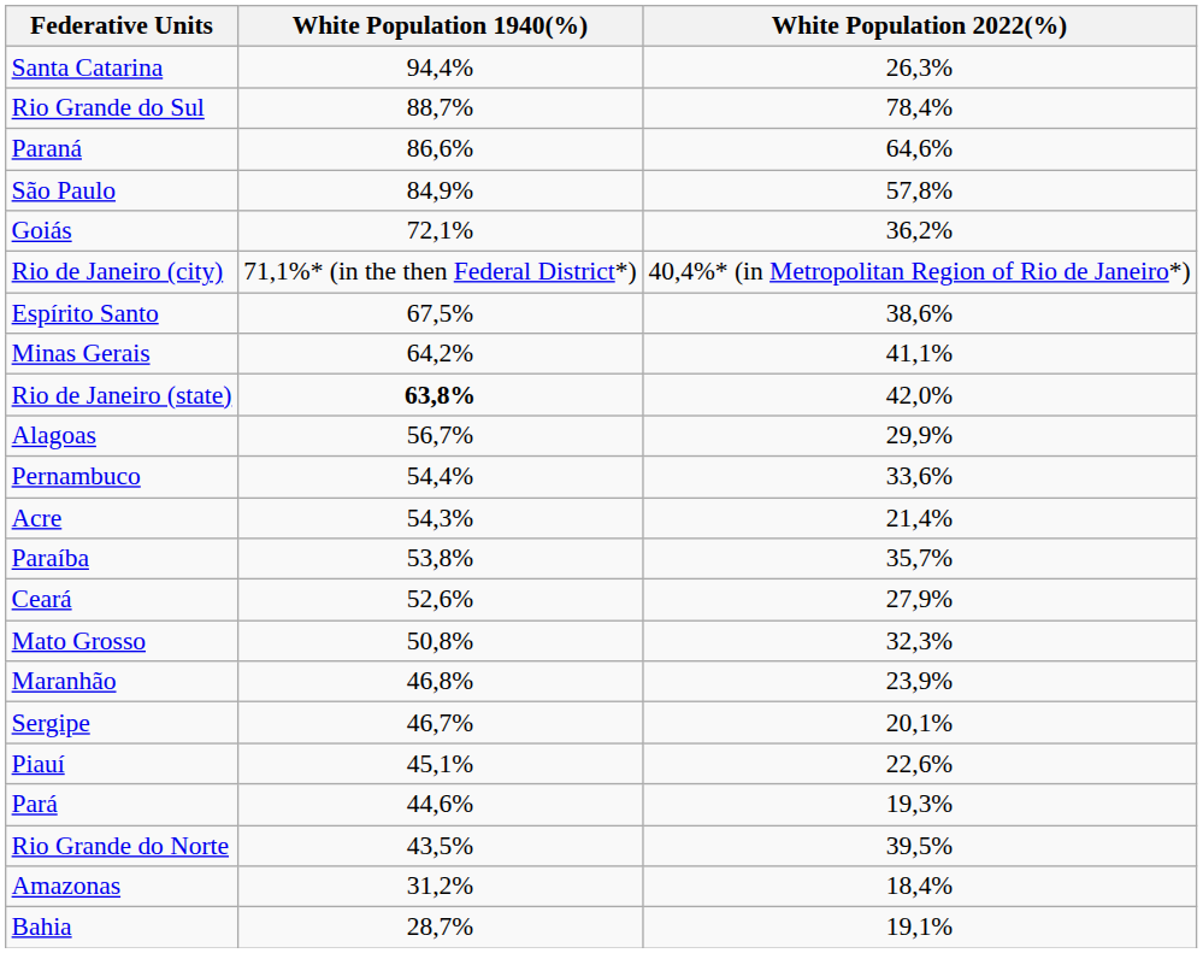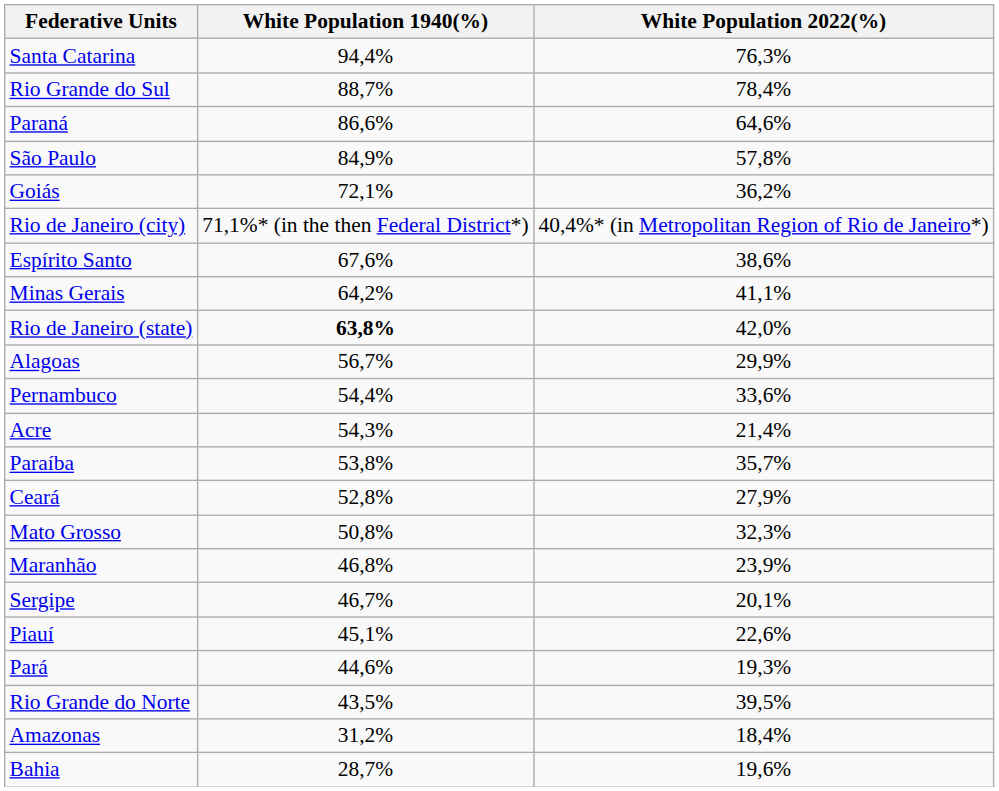 <table class="wikitable sortable" style="float:center; text-align:center;">
 <tr>
 <th>Federative Units</th>
 <th>White Population 1940(%)</th>
 <th>White Population 2022(%)</th>
 </tr>
 <tr>
 <td align="left"><a href='#'>Santa Catarina</a></td>
 <td>94,4%</td>
-<td>26,3%</td>
+<td>76,3%</td>
 </tr>
 <tr>
 <td align="left"><a href='#'>Rio Grande do Sul</a></td>
 <td>88,7%</td>
 <td>78,4%</td>
 </tr>
 <tr>
 <td align="left"><a href='#'>Paraná</a></td>
 <td>86,6%</td>
 <td>64,6%</td>
 </tr>
 <tr>
 <td align="left"><a href='#'>São Paulo</a></td>
 <td>84,9%</td>
 <td>57,8%</td>
 </tr>
 <tr>
 <td align="left"><a href='#'>Goiás</a></td>
 <td>72,1%</td>
 <td>36,2%</td>
 </tr>
 <tr>
 <td align="left"><a href='#'>Rio de Janeiro (city)</a></td>
 <td>71,1%* (in the then <a href='#'>Federal District</a>*)</td>
 <td>40,4%* (in <a href='#'>Metropolitan Region of Rio de Janeiro</a>*)</td>
 </tr>
 <tr>
 <td align="left"><a href='#'>Espírito Santo</a></td>
-<td>67,5%</td>
+<td>67,6%</td>
 <td>38,6%</td>
 </tr>
 <tr>
 <td align="left"><a href='#'>Minas Gerais</a></td>
 <td>64,2%</td>
 <td>41,1%</td>
 </tr>
 <tr>
 <td align="left"><a href='#'>Rio de Janeiro (state)</a></td>
 <td><strong>63,8%</strong></td>
 <td>42,0%</td>
 </tr>
 <tr>
 <td align="left"><a href='#'>Alagoas</a></td>
 <td>56,7%</td>
 <td>29,9%</td>
 </tr>
 <tr>
 <td align="left"><a href='#'>Pernambuco</a></td>
 <td>54,4%</td>
 <td>33,6%</td>
 </tr>
 <tr>
 <td align="left"><a href='#'>Acre</a></td>
 <td>54,3%</td>
 <td>21,4%</td>
 </tr>
 <tr>
 <td align="left"><a href='#'>Paraíba</a></td>
 <td>53,8%</td>
 <td>35,7%</td>
 </tr>
 <tr>
 <td align="left"><a href='#'>Ceará</a></td>
-<td>52,6%</td>
+<td>52,8%</td>
 <td>27,9%</td>
 </tr>
 <tr>
 <td align="left"><a href='#'>Mato Grosso</a></td>
 <td>50,8%</td>
 <td>32,3%</td>
 </tr>
 <tr>
 <td align="left"><a href='#'>Maranhão</a></td>
 <td>46,8%</td>
 <td>23,9%</td>
 </tr>
 <tr>
 <td align="left"><a href='#'>Sergipe</a></td>
 <td>46,7%</td>
 <td>20,1%</td>
 </tr>
 <tr>
 <td align="left"><a href='#'>Piauí</a></td>
 <td>45,1%</td>
 <td>22,6%</td>
 </tr>
 <tr>
 <td align="left"><a href='#'>Pará</a></td>
 <td>44,6%</td>
 <td>19,3%</td>
 </tr>
 <tr>
 <td align="left"><a href='#'>Rio Grande do Norte</a></td>
 <td>43,5%</td>
 <td>39,5%</td>
 </tr>
 <tr>
 <td align="left"><a href='#'>Amazonas</a></td>
 <td>31,2%</td>
 <td>18,4%</td>
 </tr>
 <tr>
 <td align="left"><a href='#'>Bahia</a></td>
 <td>28,7%</td>
-<td>19,1%</td>
+<td>19,6%</td>
 </tr>
 </table>
